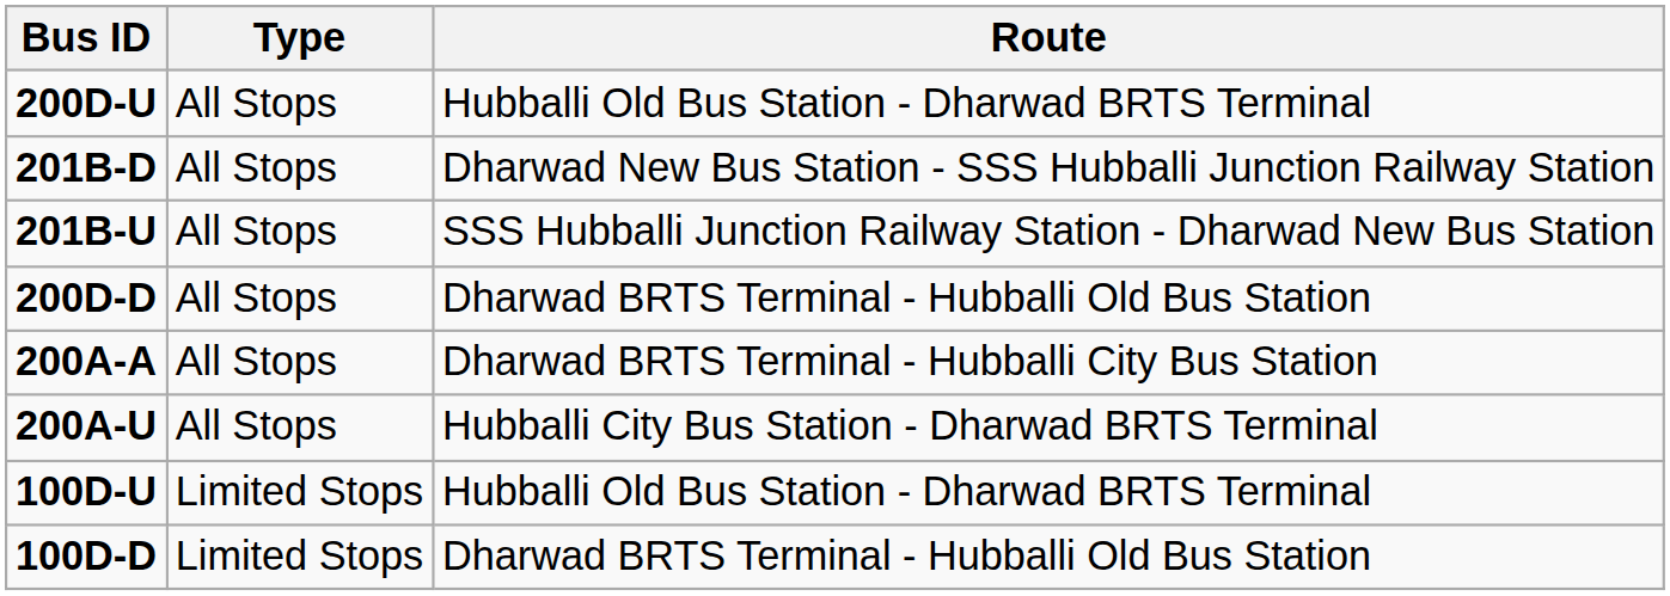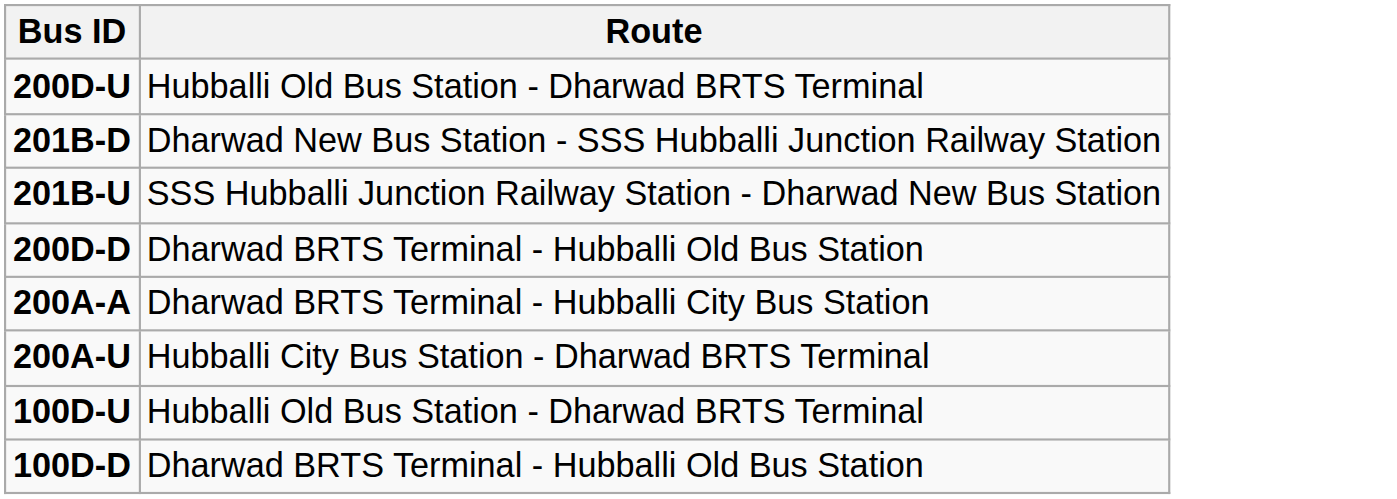 <table class="wikitable sortable">
 <tr>
 <th>Bus ID</th>
-<th>Type</th>
 <th>Route</th>
 </tr>
 <tr>
 <td><strong>200D-U</strong></td>
-<td>All Stops</td>
 <td>Hubballi Old Bus Station - Dharwad BRTS Terminal</td>
 </tr>
 <tr>
 <td><strong>201B-D</strong></td>
-<td>All Stops</td>
 <td>Dharwad New Bus Station - SSS Hubballi Junction Railway Station</td>
 </tr>
 <tr>
 <td><strong>201B-U</strong></td>
-<td>All Stops</td>
 <td>SSS Hubballi Junction Railway Station - Dharwad New Bus Station</td>
 </tr>
 <tr>
 <td><strong>200D-D</strong></td>
-<td>All Stops</td>
 <td>Dharwad BRTS Terminal - Hubballi Old Bus Station</td>
 </tr>
 <tr>
 <td><strong>200A-A</strong></td>
-<td>All Stops</td>
 <td>Dharwad BRTS Terminal - Hubballi City Bus Station</td>
 </tr>
 <tr>
 <td><strong>200A-U</strong></td>
-<td>All Stops</td>
 <td>Hubballi City Bus Station - Dharwad BRTS Terminal</td>
 </tr>
 <tr>
 <td><strong>100D-U</strong></td>
-<td>Limited Stops</td>
 <td>Hubballi Old Bus Station - Dharwad BRTS Terminal</td>
 </tr>
 <tr>
 <td><strong>100D-D</strong></td>
-<td>Limited Stops</td>
 <td>Dharwad BRTS Terminal - Hubballi Old Bus Station</td>
 </tr>
 </table>
